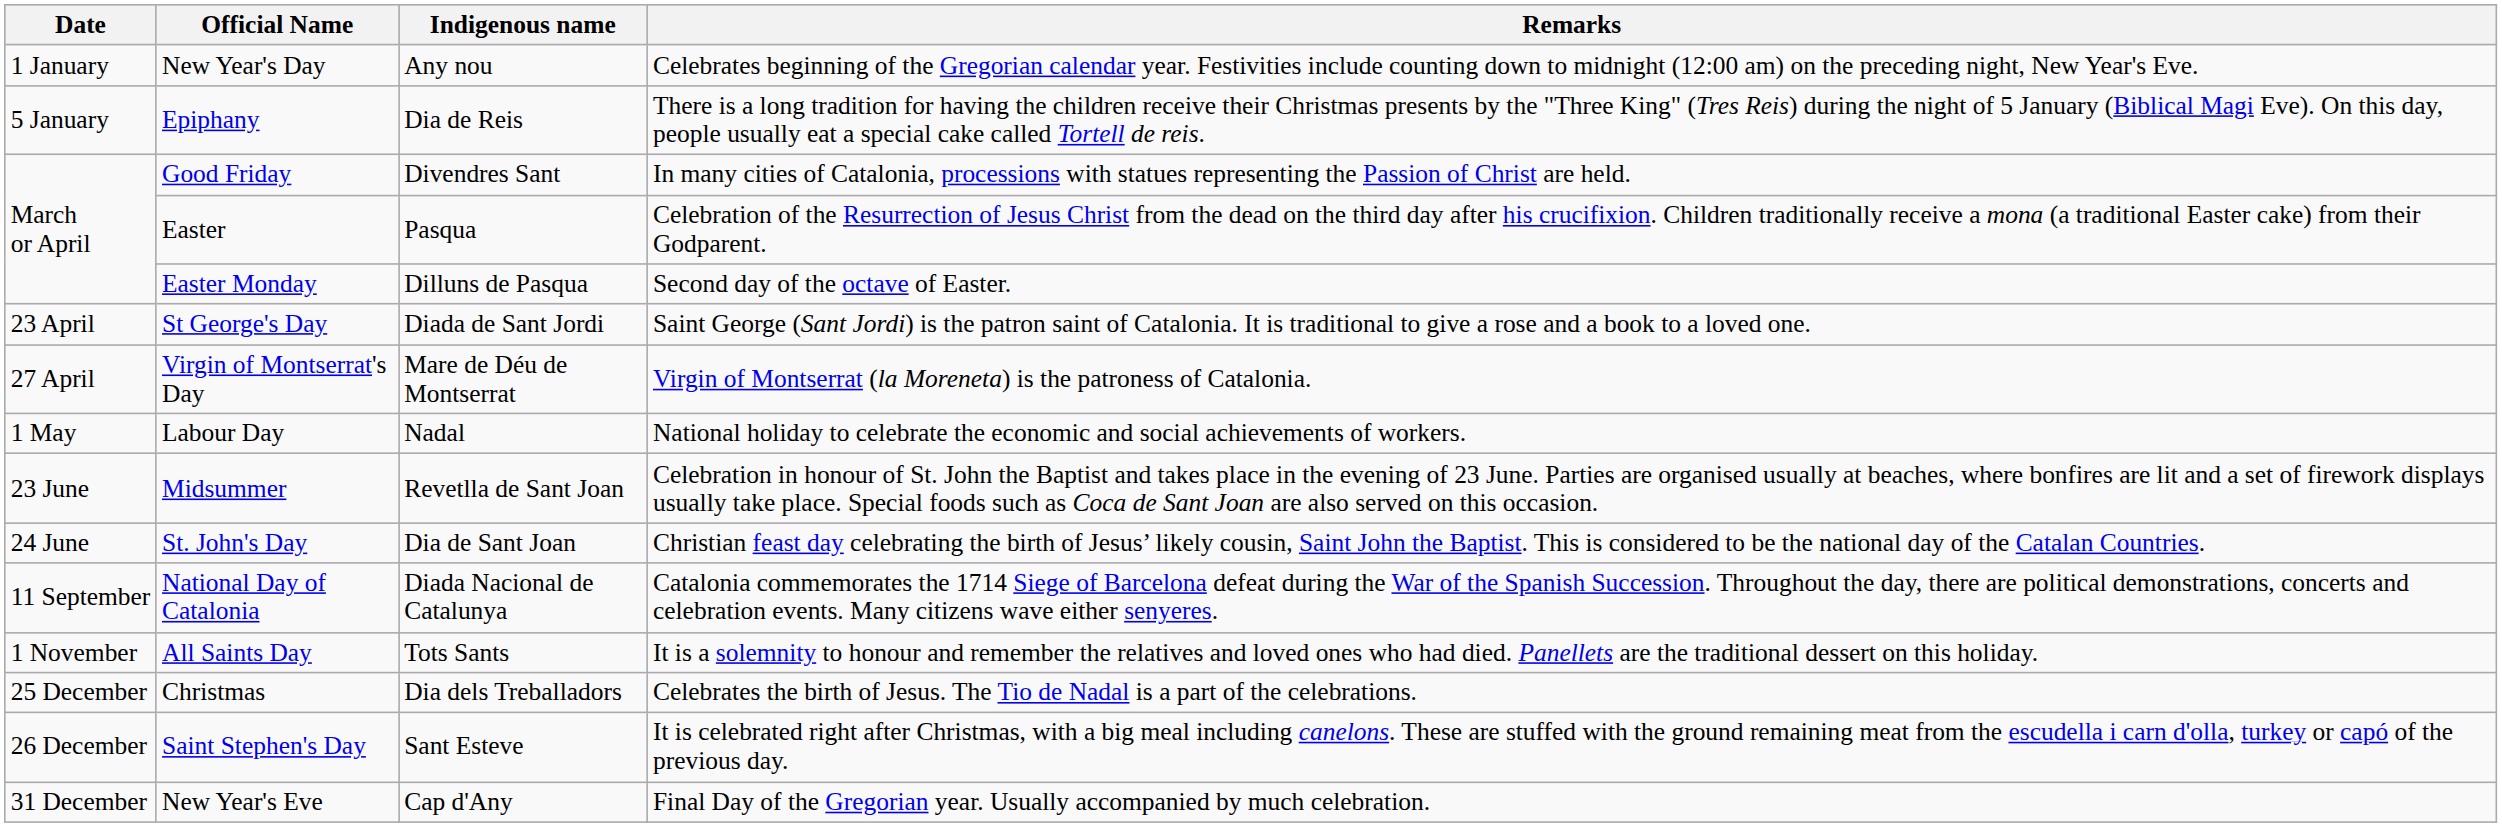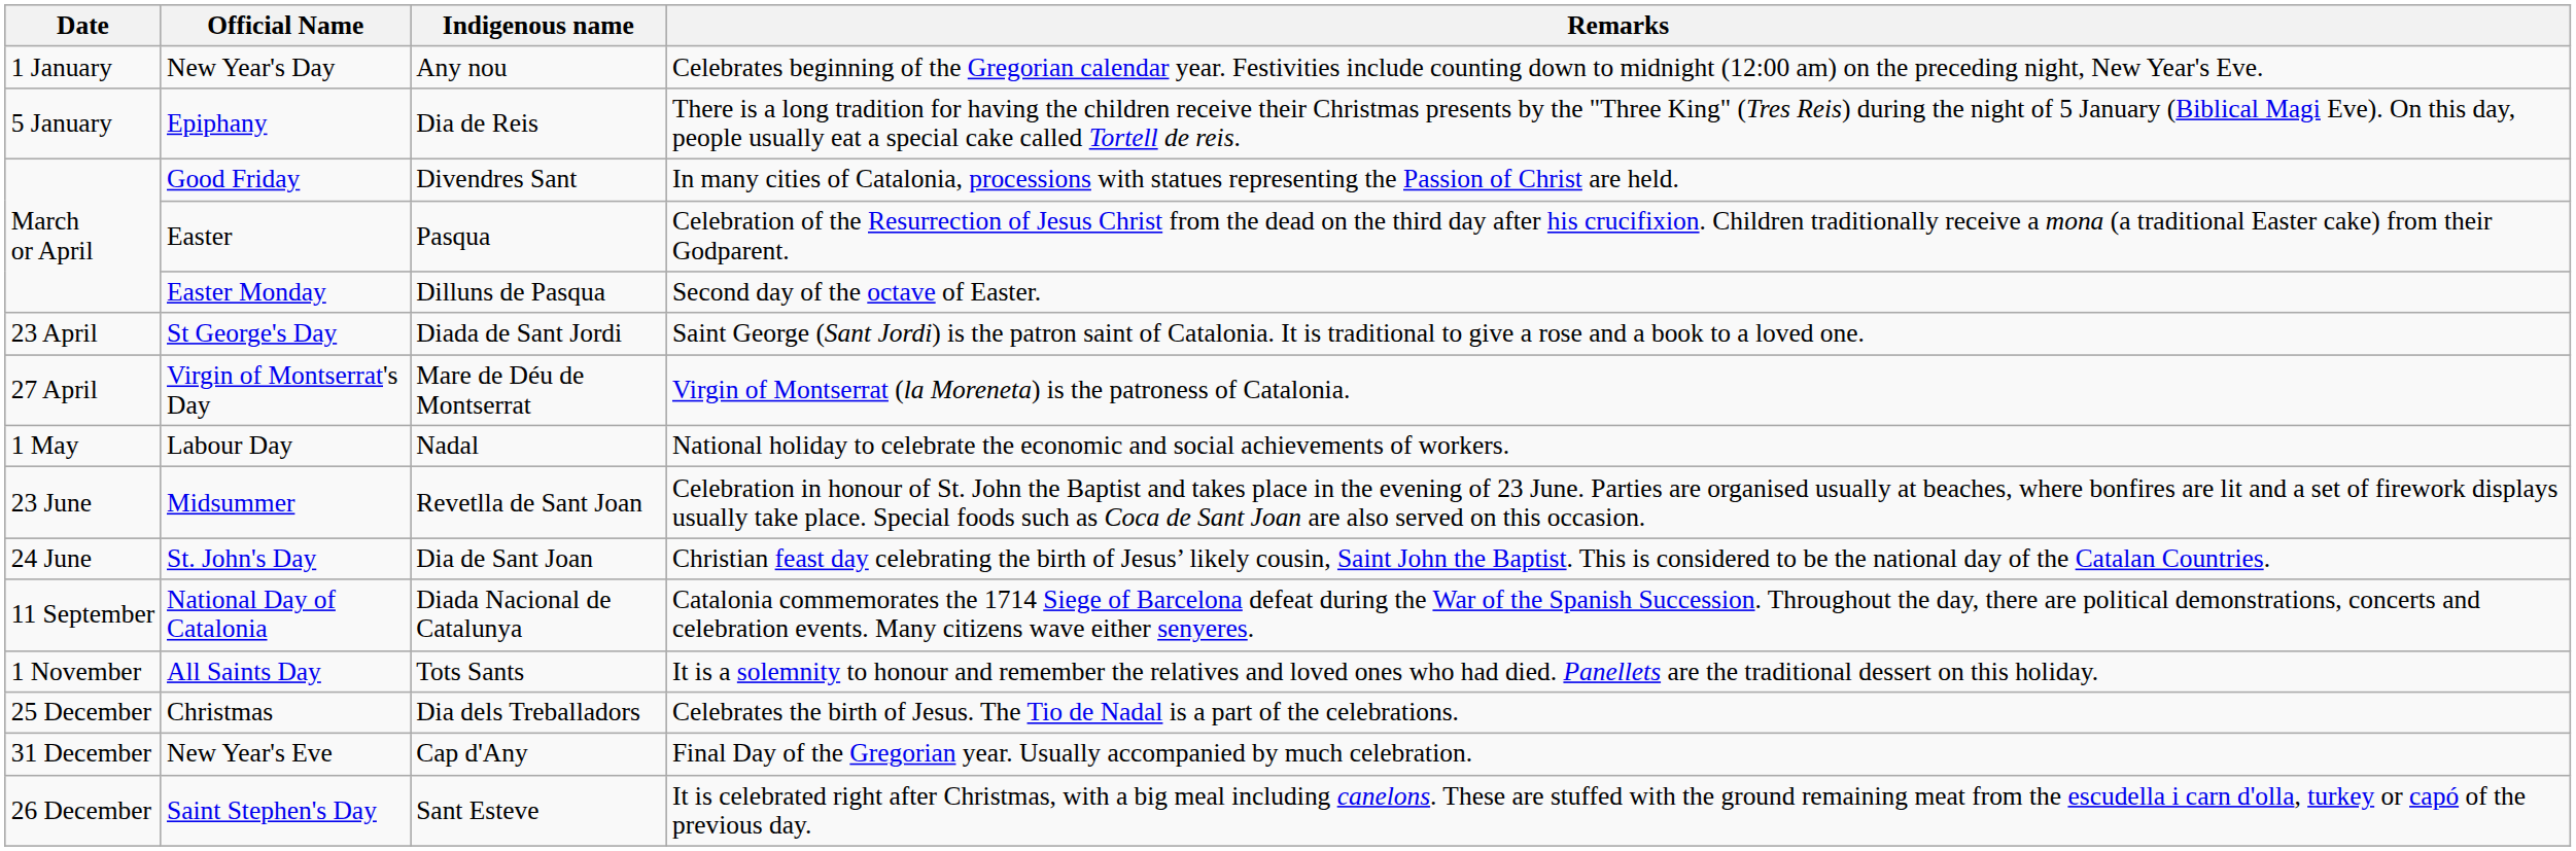 <table class="wikitable">
 <tr style="background:#efefef;">
 <th>Date</th>
 <th>Official Name</th>
 <th>Indigenous name</th>
 <th>Remarks</th>
 </tr>
 <tr>
 <td nowrap>1 January</td>
 <td>New Year's Day</td>
 <td>Any nou</td>
 <td>Celebrates beginning of the <a href='#'>Gregorian calendar</a> year. Festivities include counting down to midnight (12:00 am) on the preceding night, New Year's Eve.</td>
 </tr>
 <tr>
 <td nowrap>5 January</td>
 <td><a href='#'>Epiphany</a></td>
 <td>Dia de Reis</td>
 <td>There is a long tradition for having the children receive their Christmas presents by the "Three King" (<em>Tres Reis</em>) during the night of 5 January (<a href='#'>Biblical Magi</a> Eve). On this day, people usually eat a special cake called <em><a href='#'>Tortell</a> de reis</em>.</td>
 </tr>
 <tr>
 <td rowspan="3">March <br>or April</td>
 <td><a href='#'>Good Friday</a></td>
 <td>Divendres Sant</td>
 <td>In many cities of Catalonia, <a href='#'>processions</a> with statues representing the <a href='#'>Passion of Christ</a> are held.</td>
 </tr>
 <tr>
 <td nowrap>Easter</td>
 <td>Pasqua</td>
 <td>Celebration of the <a href='#'>Resurrection of Jesus Christ</a> from the dead on the third day after <a href='#'>his crucifixion</a>. Children traditionally receive a <em>mona</em> (a traditional Easter cake) from their Godparent.</td>
 </tr>
 <tr>
 <td nowrap><a href='#'>Easter Monday</a></td>
 <td>Dilluns de Pasqua</td>
 <td>Second day of the <a href='#'>octave</a> of Easter.</td>
 </tr>
 <tr>
 <td nowrap>23 April</td>
 <td><a href='#'>St George's Day</a></td>
 <td>Diada de Sant Jordi</td>
 <td>Saint George (<em>Sant Jordi</em>) is the patron saint of Catalonia. It is traditional to give a rose and a book to a loved one.</td>
 </tr>
 <tr>
 <td nowrap>27 April</td>
 <td><a href='#'>Virgin of Montserrat</a>'s Day</td>
 <td>Mare de Déu de Montserrat</td>
 <td><a href='#'>Virgin of Montserrat</a> (<em>la Moreneta</em>) is the patroness of Catalonia.</td>
 </tr>
 <tr>
 <td nowrap>1 May</td>
 <td>Labour Day</td>
 <td>Nadal</td>
 <td>National holiday to celebrate the economic and social achievements of workers.</td>
 </tr>
 <tr>
 <td nowrap>23 June</td>
 <td><a href='#'>Midsummer</a></td>
 <td>Revetlla de Sant Joan</td>
 <td>Celebration in honour of St. John the Baptist and takes place in the evening of 23 June. Parties are organised usually at beaches, where bonfires are lit and a set of firework displays usually take place. Special foods such as <em>Coca de Sant Joan</em> are also served on this occasion.</td>
 </tr>
 <tr>
 <td nowrap>24 June</td>
 <td><a href='#'>St. John's Day</a></td>
 <td>Dia de Sant Joan</td>
 <td>Christian <a href='#'>feast day</a> celebrating the birth of Jesus’ likely cousin, <a href='#'>Saint John the Baptist</a>. This is considered to be the national day of the <a href='#'>Catalan Countries</a>.</td>
 </tr>
 <tr>
 <td nowrap>11 September</td>
 <td><a href='#'>National Day of Catalonia</a></td>
 <td>Diada Nacional de Catalunya</td>
 <td>Catalonia commemorates the 1714 <a href='#'>Siege of Barcelona</a> defeat during the <a href='#'>War of the Spanish Succession</a>. Throughout the day, there are political demonstrations, concerts and celebration events. Many citizens wave either <a href='#'>senyeres</a>.</td>
 </tr>
 <tr>
 <td nowrap>1 November</td>
 <td><a href='#'>All Saints Day</a></td>
 <td>Tots Sants</td>
 <td>It is a <a href='#'>solemnity</a> to honour and remember the relatives and loved ones who had died. <em><a href='#'>Panellets</a></em> are the traditional dessert on this holiday.</td>
 </tr>
 <tr>
 <td nowrap>25 December</td>
 <td>Christmas</td>
 <td>Dia dels Treballadors</td>
 <td>Celebrates the birth of Jesus. The <a href='#'>Tio de Nadal</a> is a part of the celebrations.</td>
 </tr>
 <tr>
+<td nowrap>31 December</td>
+<td>New Year's Eve</td>
+<td>Cap d'Any</td>
+<td>Final Day of the <a href='#'>Gregorian</a> year. Usually accompanied by much celebration.</td>
+</tr>
+<tr>
 <td nowrap>26 December</td>
 <td><a href='#'>Saint Stephen's Day</a></td>
 <td>Sant Esteve</td>
 <td>It is celebrated right after Christmas, with a big meal including <a href='#'><em>canelons</em></a>. These are stuffed with the ground remaining meat from the <a href='#'>escudella i carn d'olla</a>, <a href='#'>turkey</a> or <a href='#'>capó</a> of the previous day.</td>
 </tr>
-<tr>
-<td nowrap>31 December</td>
-<td>New Year's Eve</td>
-<td>Cap d'Any</td>
-<td>Final Day of the <a href='#'>Gregorian</a> year. Usually accompanied by much celebration.</td>
-</tr>
 </table>
